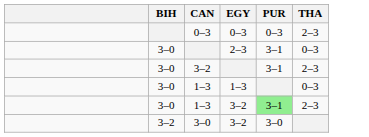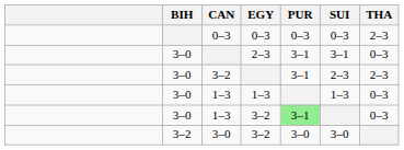 <table class="wikitable" style="text-align:center; font-size:90%">
 <tr>
 <th width="180"> </th>
 <th width="40">BIH</th>
 <th width="40">CAN</th>
 <th width="40">EGY</th>
 <th width="40">PUR</th>
+<th width="40">SUI</th>
 <th width="40">THA</th>
 </tr>
 <tr>
 <td style="text-align:left;"></td>
 <th></th>
+<td>0–3</td>
 <td>0–3</td>
 <td>0–3</td>
 <td>0–3</td>
 <td>2–3</td>
 </tr>
 <tr>
 <td style="text-align:left;"></td>
 <td>3–0</td>
 <th></th>
 <td>2–3</td>
 <td>3–1</td>
+<td>3–1</td>
 <td>0–3</td>
 </tr>
 <tr>
 <td style="text-align:left;"></td>
 <td>3–0</td>
 <td>3–2</td>
 <th></th>
 <td>3–1</td>
 <td>2–3</td>
+<td>2–3</td>
 </tr>
 <tr>
 <td style="text-align:left;"></td>
 <td>3–0</td>
 <td>1–3</td>
 <td>1–3</td>
 <th></th>
+<td>1–3</td>
 <td>0–3</td>
 </tr>
 <tr>
 <td style="text-align:left;"></td>
 <td>3–0</td>
 <td>1–3</td>
 <td>3–2</td>
 <td style="background: lightgreen;">3–1</td>
-<td>2–3</td>
+<th></th>
+<td>0–3</td>
 </tr>
 <tr>
 <td style="text-align:left;"></td>
 <td>3–2</td>
 <td>3–0</td>
 <td>3–2</td>
 <td>3–0</td>
+<td>3–0</td>
 <th></th>
 </tr>
 </table>
